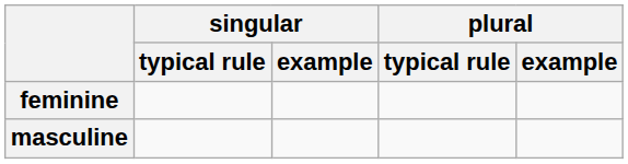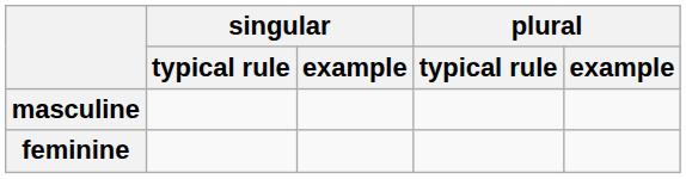 <table class="wikitable">
 <tr>
 <th rowspan="2"></th>
 <th colspan="2">singular</th>
 <th colspan="2">plural</th>
 </tr>
 <tr>
 <th>typical rule</th>
 <th>example</th>
 <th>typical rule</th>
 <th>example</th>
 </tr>
 <tr>
+<th>masculine</th>
+<td></td>
+<td></td>
+<td></td>
+<td></td>
+</tr>
+<tr>
 <th>feminine</th>
 <td></td>
 <td></td>
 <td></td>
 <td></td>
 </tr>
-<tr>
-<th>masculine</th>
-<td></td>
-<td></td>
-<td></td>
-<td></td>
-</tr>
 </table>
